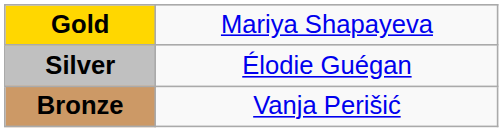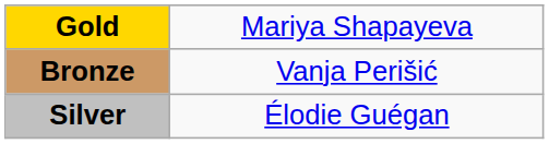 <table class="wikitable" style="text-align:center; " width="35%">
 <tr>
 <td bgcolor="gold"><strong>Gold</strong></td>
 <td><a href='#'>Mariya Shapayeva</a><br>  <small><em></em></small></td>
 </tr>
 <tr>
+<td bgcolor="CC9966"><strong>Bronze</strong></td>
+<td><a href='#'>Vanja Perišić</a><br>  <small><em></em></small></td>
+</tr>
+<tr>
 <td bgcolor="silver"><strong>Silver</strong></td>
 <td><a href='#'>Élodie Guégan</a><br>  <small><em></em></small></td>
 </tr>
-<tr>
-<td bgcolor="CC9966"><strong>Bronze</strong></td>
-<td><a href='#'>Vanja Perišić</a><br>  <small><em></em></small></td>
-</tr>
 </table>
